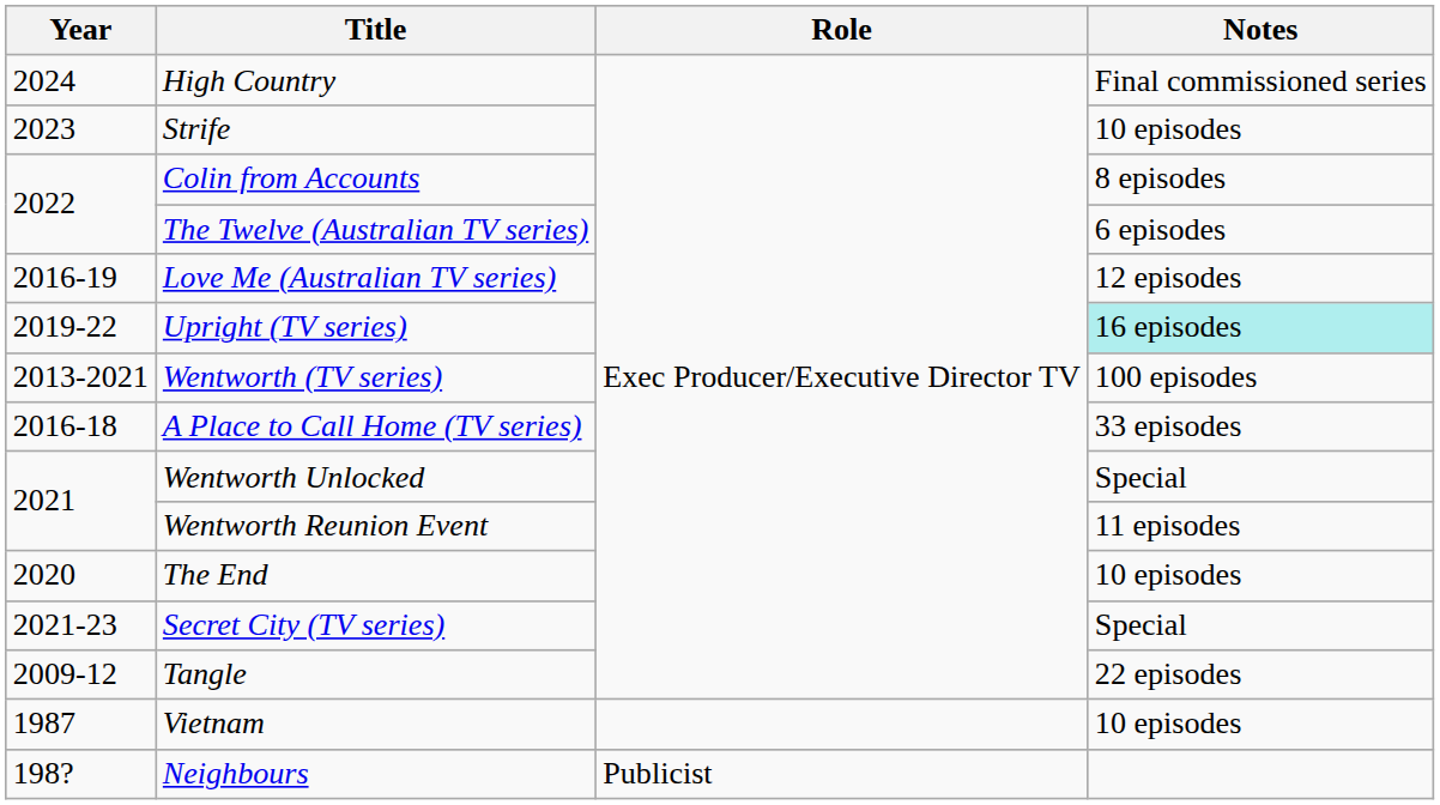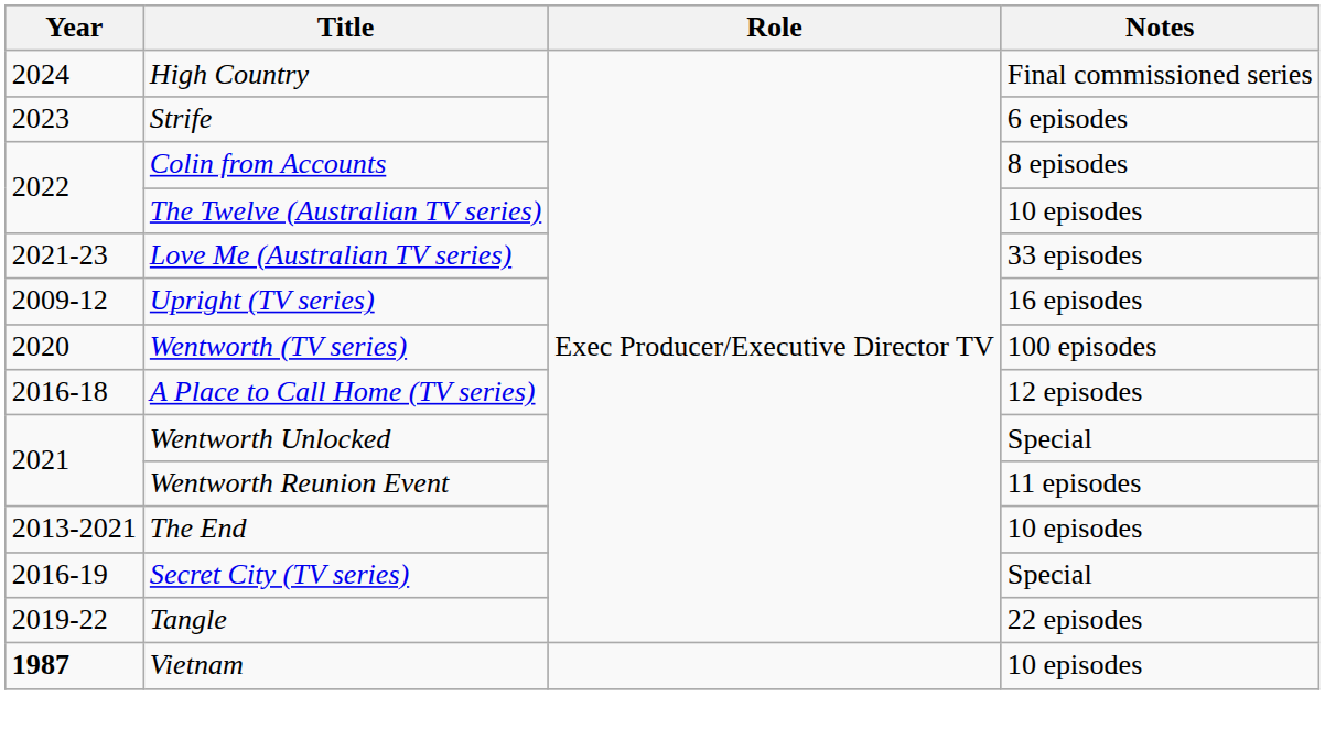 <table class="wikitable">
 <tr>
 <th>Year</th>
 <th>Title</th>
 <th>Role</th>
 <th>Notes</th>
 </tr>
 <tr>
 <td>2024</td>
 <td><em>High Country</em> </td>
 <td rowspan="13">Exec Producer/Executive Director TV</td>
 <td>Final commissioned series</td>
 </tr>
 <tr>
 <td>2023</td>
 <td><em>Strife</em></td>
-<td>10 episodes</td>
+<td>6 episodes</td>
 </tr>
 <tr>
 <td rowspan="2">2022</td>
 <td><em><a href='#'>Colin from Accounts</a></em></td>
 <td>8 episodes</td>
 </tr>
 <tr>
 <td><em><a href='#'>The Twelve (Australian TV series)</a></em></td>
-<td>6 episodes</td>
+<td>10 episodes</td>
 </tr>
 <tr>
-<td>2016-19</td>
+<td>2021-23</td>
 <td><em><a href='#'>Love Me (Australian TV series)</a></em></td>
-<td>12 episodes</td>
+<td>33 episodes</td>
 </tr>
 <tr>
-<td>2019-22</td>
+<td>2009-12</td>
 <td><em><a href='#'>Upright (TV series)</a></em></td>
-<td style="background: paleturquoise;">16 episodes</td>
+<td>16 episodes</td>
 </tr>
 <tr>
-<td>2013-2021</td>
+<td>2020</td>
 <td><em><a href='#'>Wentworth (TV series)</a></em></td>
 <td>100 episodes</td>
 </tr>
 <tr>
 <td>2016-18</td>
 <td><em><a href='#'>A Place to Call Home (TV series)</a></em></td>
-<td>33 episodes</td>
+<td>12 episodes</td>
 </tr>
 <tr>
 <td rowspan="2">2021</td>
 <td><em>Wentworth Unlocked</em></td>
 <td>Special</td>
 </tr>
 <tr>
 <td><em>Wentworth Reunion Event</em></td>
 <td>11 episodes</td>
 </tr>
 <tr>
-<td>2020</td>
+<td>2013-2021</td>
 <td><em>The End</em> </td>
 <td>10 episodes</td>
 </tr>
 <tr>
-<td>2021-23</td>
+<td>2016-19</td>
 <td><em><a href='#'>Secret City (TV series)</a></em></td>
 <td>Special</td>
 </tr>
 <tr>
-<td>2009-12</td>
+<td>2019-22</td>
 <td><em>Tangle</em></td>
 <td>22 episodes</td>
 </tr>
 <tr>
-<td>1987</td>
+<td><strong>1987</strong></td>
 <td><em>Vietnam</em></td>
 <td></td>
 <td>10 episodes</td>
 </tr>
-<tr>
-<td>198?</td>
-<td><em><a href='#'>Neighbours</a></em> </td>
-<td>Publicist</td>
-<td></td>
-</tr>
 </table>
